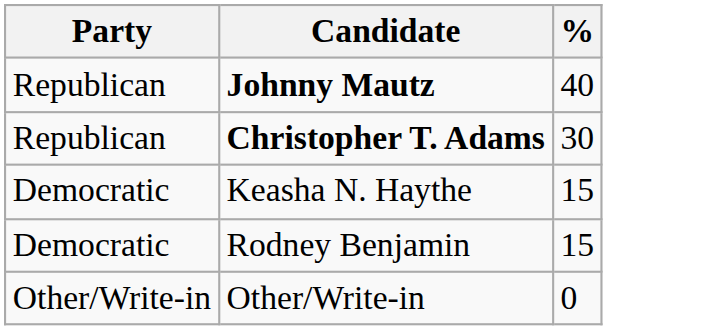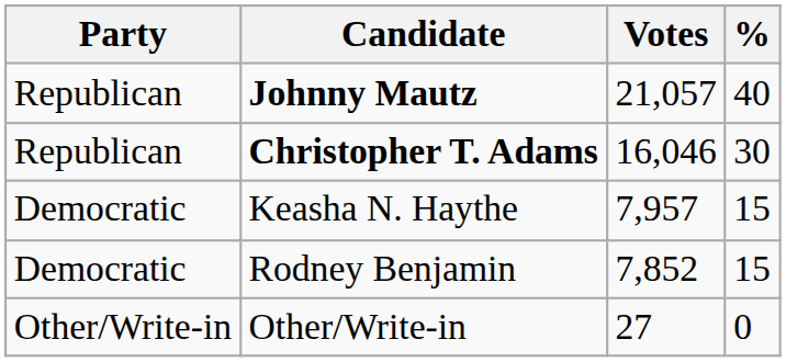 <table class="wikitable">
 <tr>
 <th>Party</th>
 <th>Candidate</th>
+<th>Votes</th>
 <th>%</th>
 </tr>
 <tr>
 <td>Republican</td>
 <td><strong>Johnny Mautz</strong></td>
+<td>21,057</td>
 <td>40</td>
 </tr>
 <tr>
 <td>Republican</td>
 <td><strong>Christopher T. Adams</strong></td>
+<td>16,046</td>
 <td>30</td>
 </tr>
 <tr>
 <td>Democratic</td>
 <td>Keasha N. Haythe</td>
+<td>7,957</td>
 <td>15</td>
 </tr>
 <tr>
 <td>Democratic</td>
 <td>Rodney Benjamin</td>
+<td>7,852</td>
 <td>15</td>
 </tr>
 <tr>
 <td>Other/Write-in</td>
 <td>Other/Write-in</td>
+<td>27</td>
 <td>0</td>
 </tr>
 </table>
